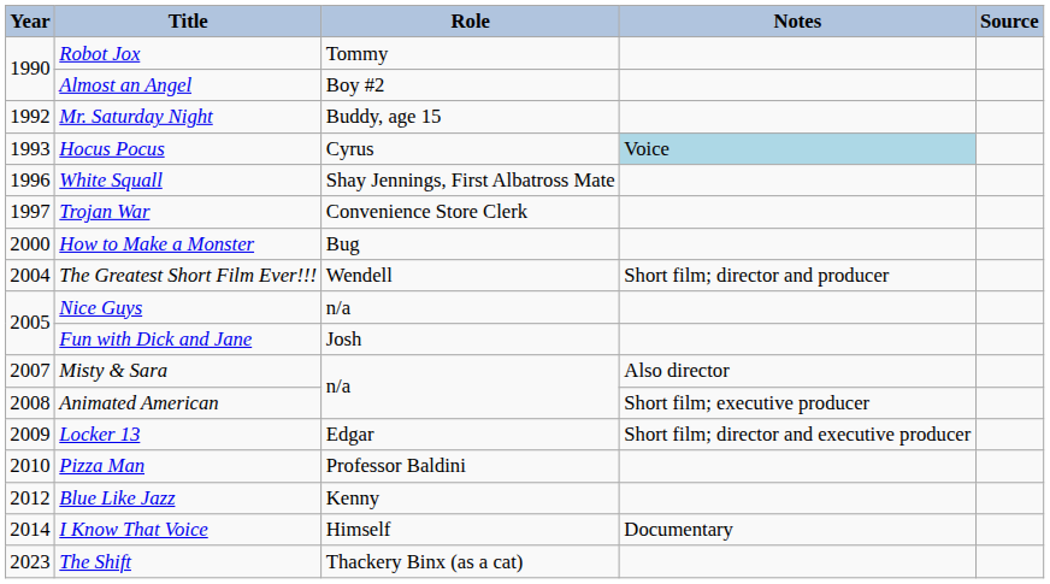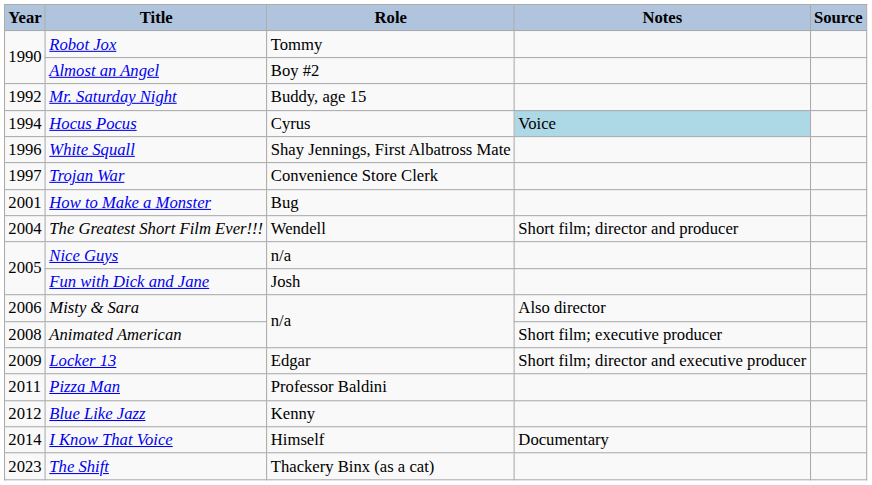 <table class="wikitable sortable plainrowheaders">
 <tr>
 <th style="background:#b0c4de;">Year </th>
 <th style="background:#b0c4de;">Title</th>
 <th style="background:#b0c4de;">Role </th>
 <th style="background:#b0c4de;" class="unsortable">Notes </th>
 <th style="background:#b0c4de;" class="unsortable">Source</th>
 </tr>
 <tr>
 <td rowspan=2>1990</td>
 <td><em><a href='#'>Robot Jox</a></em></td>
 <td>Tommy</td>
 <td></td>
 <td></td>
 </tr>
 <tr>
 <td><em><a href='#'>Almost an Angel</a></em></td>
 <td>Boy #2</td>
 <td></td>
 <td></td>
 </tr>
 <tr>
 <td>1992</td>
 <td><em><a href='#'>Mr. Saturday Night</a></em></td>
 <td>Buddy, age 15</td>
 <td></td>
 <td></td>
 </tr>
 <tr>
-<td>1993</td>
+<td>1994</td>
 <td><em><a href='#'>Hocus Pocus</a></em></td>
 <td>Cyrus</td>
 <td style="background: lightblue;">Voice</td>
 <td></td>
 </tr>
 <tr>
 <td>1996</td>
 <td><em><a href='#'>White Squall</a></em></td>
 <td>Shay Jennings, First Albatross Mate</td>
 <td></td>
 <td></td>
 </tr>
 <tr>
 <td>1997</td>
 <td><em><a href='#'>Trojan War</a></em></td>
 <td>Convenience Store Clerk</td>
 <td></td>
 <td></td>
 </tr>
 <tr>
-<td>2000</td>
+<td>2001</td>
 <td><em><a href='#'>How to Make a Monster</a></em></td>
 <td>Bug</td>
 <td></td>
 <td></td>
 </tr>
 <tr>
 <td>2004</td>
 <td><em>The Greatest Short Film Ever!!!</em></td>
 <td>Wendell</td>
 <td>Short film; director and producer</td>
 <td></td>
 </tr>
 <tr>
 <td rowspan=2>2005</td>
 <td><em><a href='#'>Nice Guys</a></em></td>
 <td>n/a</td>
 <td></td>
 <td></td>
 </tr>
 <tr>
 <td><em><a href='#'>Fun with Dick and Jane</a></em></td>
 <td>Josh</td>
 <td></td>
 <td></td>
 </tr>
 <tr>
-<td>2007</td>
+<td>2006</td>
 <td><em>Misty & Sara</em></td>
 <td rowspan=2>n/a</td>
 <td>Also director</td>
 <td></td>
 </tr>
 <tr>
 <td>2008</td>
 <td><em>Animated American</em></td>
 <td>Short film; executive producer</td>
 <td></td>
 </tr>
 <tr>
 <td>2009</td>
 <td><em><a href='#'>Locker 13</a></em></td>
 <td>Edgar</td>
 <td>Short film; director and executive producer</td>
 <td></td>
 </tr>
 <tr>
-<td>2010</td>
+<td>2011</td>
 <td><em><a href='#'>Pizza Man</a></em></td>
 <td>Professor Baldini</td>
 <td></td>
 <td></td>
 </tr>
 <tr>
 <td>2012</td>
 <td><em><a href='#'>Blue Like Jazz</a></em></td>
 <td>Kenny</td>
 <td></td>
 <td></td>
 </tr>
 <tr>
 <td>2014</td>
 <td><em><a href='#'>I Know That Voice</a></em></td>
 <td>Himself</td>
 <td>Documentary</td>
 <td></td>
 </tr>
 <tr>
 <td>2023</td>
 <td><em><a href='#'>The Shift</a></em></td>
 <td>Thackery Binx (as a cat)</td>
 <td></td>
 <td></td>
 </tr>
 </table>
